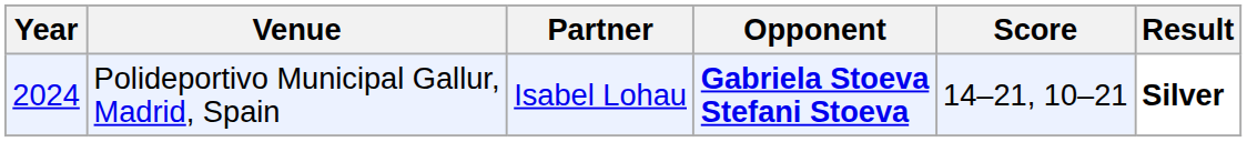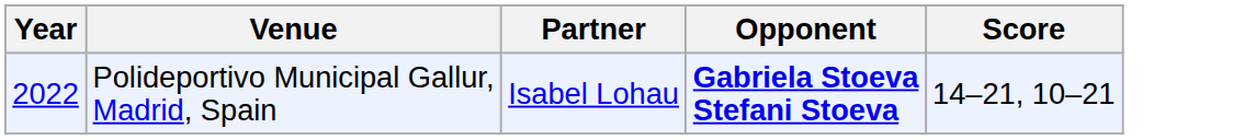 <table class="sortable wikitable" style="font-size: 90%;">
 <tr>
 <th>Year</th>
 <th>Venue</th>
 <th>Partner</th>
 <th>Opponent</th>
 <th>Score</th>
-<th>Result</th>
 </tr>
 <tr style="background:#ECF2FF">
-<td align="center"><a href='#'>2024</a></td>
+<td align="center"><a href='#'>2022</a></td>
 <td align="left">Polideportivo Municipal Gallur,<br><a href='#'>Madrid</a>, Spain</td>
 <td align="left"> <a href='#'>Isabel Lohau</a></td>
 <td align="left"><strong> <a href='#'>Gabriela Stoeva</a><br> <a href='#'>Stefani Stoeva</a></strong></td>
 <td align="left">14–21, 10–21</td>
-<td style="text-align:left; background:white"> <strong>Silver</strong></td>
 </tr>
 </table>
